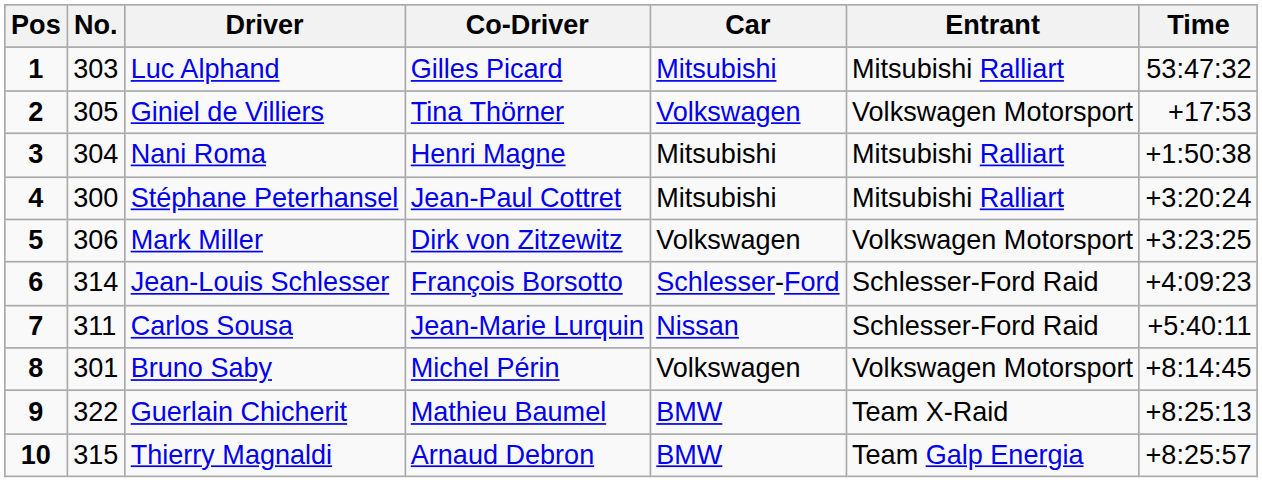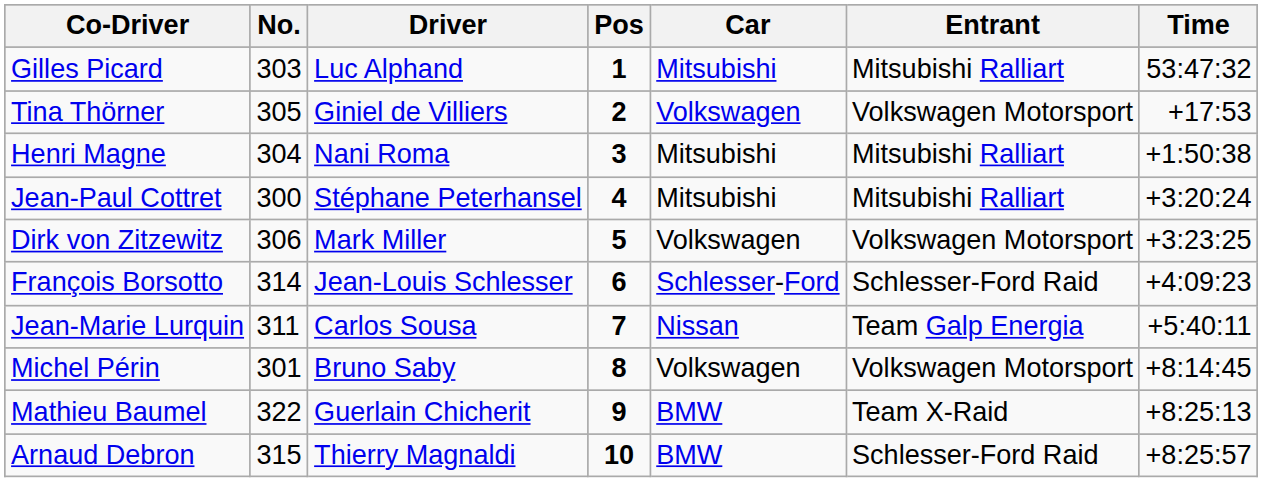 <table class="wikitable">
 <tr>
-<th>Pos</th>
+<th>Co-Driver</th>
 <th>No.</th>
 <th>Driver</th>
-<th>Co-Driver</th>
+<th>Pos</th>
 <th>Car</th>
 <th>Entrant</th>
 <th>Time</th>
 </tr>
 <tr>
-<td align=center><strong>1</strong></td>
+<td> <a href='#'>Gilles Picard</a></td>
 <td>303</td>
 <td> <a href='#'>Luc Alphand</a></td>
-<td> <a href='#'>Gilles Picard</a></td>
+<td align=center><strong>1</strong></td>
 <td><a href='#'>Mitsubishi</a></td>
 <td>Mitsubishi <a href='#'>Ralliart</a></td>
 <td align="right">53:47:32</td>
 </tr>
 <tr>
-<td align=center><strong>2</strong></td>
+<td> <a href='#'>Tina Thörner</a></td>
 <td>305</td>
 <td> <a href='#'>Giniel de Villiers</a></td>
-<td> <a href='#'>Tina Thörner</a></td>
+<td align=center><strong>2</strong></td>
 <td><a href='#'>Volkswagen</a></td>
 <td>Volkswagen Motorsport</td>
 <td align="right">+17:53</td>
 </tr>
 <tr>
-<td align=center><strong>3</strong></td>
+<td> <a href='#'>Henri Magne</a></td>
 <td>304</td>
 <td> <a href='#'>Nani Roma</a></td>
-<td> <a href='#'>Henri Magne</a></td>
+<td align=center><strong>3</strong></td>
 <td>Mitsubishi</td>
 <td>Mitsubishi <a href='#'>Ralliart</a></td>
 <td align="right">+1:50:38</td>
 </tr>
 <tr>
-<td align=center><strong>4</strong></td>
+<td> <a href='#'>Jean-Paul Cottret</a></td>
 <td>300</td>
 <td> <a href='#'>Stéphane Peterhansel</a></td>
-<td> <a href='#'>Jean-Paul Cottret</a></td>
+<td align=center><strong>4</strong></td>
 <td>Mitsubishi</td>
 <td>Mitsubishi <a href='#'>Ralliart</a></td>
 <td align="right">+3:20:24</td>
 </tr>
 <tr>
-<td align=center><strong>5</strong></td>
+<td> <a href='#'>Dirk von Zitzewitz</a></td>
 <td>306</td>
 <td> <a href='#'>Mark Miller</a></td>
-<td> <a href='#'>Dirk von Zitzewitz</a></td>
+<td align=center><strong>5</strong></td>
 <td>Volkswagen</td>
 <td>Volkswagen Motorsport</td>
 <td align="right">+3:23:25</td>
 </tr>
 <tr>
-<td align=center><strong>6</strong></td>
+<td> <a href='#'>François Borsotto</a></td>
 <td>314</td>
 <td> <a href='#'>Jean-Louis Schlesser</a></td>
-<td> <a href='#'>François Borsotto</a></td>
+<td align=center><strong>6</strong></td>
 <td><a href='#'>Schlesser</a>-<a href='#'>Ford</a></td>
 <td>Schlesser-Ford Raid</td>
 <td align="right">+4:09:23</td>
 </tr>
 <tr>
-<td align=center><strong>7</strong></td>
+<td> <a href='#'>Jean-Marie Lurquin</a></td>
 <td>311</td>
 <td> <a href='#'>Carlos Sousa</a></td>
-<td> <a href='#'>Jean-Marie Lurquin</a></td>
+<td align=center><strong>7</strong></td>
 <td><a href='#'>Nissan</a></td>
-<td>Schlesser-Ford Raid</td>
+<td>Team <a href='#'>Galp Energia</a></td>
 <td align="right">+5:40:11</td>
 </tr>
 <tr>
-<td align=center><strong>8</strong></td>
+<td> <a href='#'>Michel Périn</a></td>
 <td>301</td>
 <td> <a href='#'>Bruno Saby</a></td>
-<td> <a href='#'>Michel Périn</a></td>
+<td align=center><strong>8</strong></td>
 <td>Volkswagen</td>
 <td>Volkswagen Motorsport</td>
 <td align="right">+8:14:45</td>
 </tr>
 <tr>
-<td align=center><strong>9</strong></td>
+<td> <a href='#'>Mathieu Baumel</a></td>
 <td>322</td>
 <td> <a href='#'>Guerlain Chicherit</a></td>
-<td> <a href='#'>Mathieu Baumel</a></td>
+<td align=center><strong>9</strong></td>
 <td><a href='#'>BMW</a></td>
 <td>Team X-Raid</td>
 <td align="right">+8:25:13</td>
 </tr>
 <tr>
-<td align=center><strong>10</strong></td>
+<td> <a href='#'>Arnaud Debron</a></td>
 <td>315</td>
 <td> <a href='#'>Thierry Magnaldi</a></td>
-<td> <a href='#'>Arnaud Debron</a></td>
+<td align=center><strong>10</strong></td>
 <td><a href='#'>BMW</a></td>
-<td>Team <a href='#'>Galp Energia</a></td>
+<td>Schlesser-Ford Raid</td>
 <td align="right">+8:25:57</td>
 </tr>
 </table>
